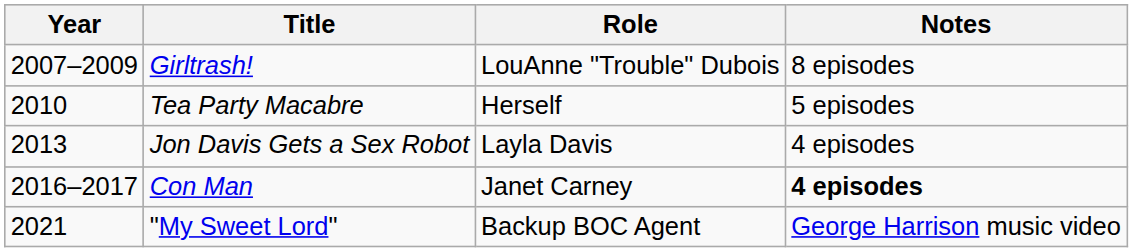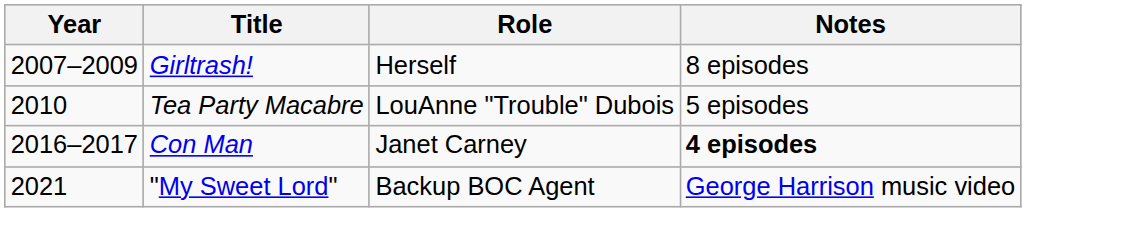 <table class="wikitable sortable">
 <tr>
 <th>Year</th>
 <th>Title</th>
 <th>Role</th>
 <th class="unsortable">Notes</th>
 </tr>
 <tr>
 <td>2007–2009</td>
 <td><em><a href='#'>Girltrash!</a></em></td>
-<td>LouAnne "Trouble" Dubois</td>
+<td>Herself</td>
 <td>8 episodes</td>
 </tr>
 <tr>
 <td>2010</td>
 <td><em>Tea Party Macabre</em></td>
-<td>Herself</td>
+<td>LouAnne "Trouble" Dubois</td>
 <td>5 episodes</td>
-</tr>
-<tr>
-<td>2013</td>
-<td><em>Jon Davis Gets a Sex Robot</em></td>
-<td>Layla Davis</td>
-<td>4 episodes</td>
 </tr>
 <tr>
 <td>2016–2017</td>
 <td><em><a href='#'>Con Man</a></em></td>
 <td>Janet Carney</td>
 <td><strong>4 episodes</strong></td>
 </tr>
 <tr>
 <td>2021</td>
 <td>"<a href='#'>My Sweet Lord</a>"</td>
 <td>Backup BOC Agent</td>
 <td><a href='#'>George Harrison</a> music video</td>
 </tr>
 </table>
